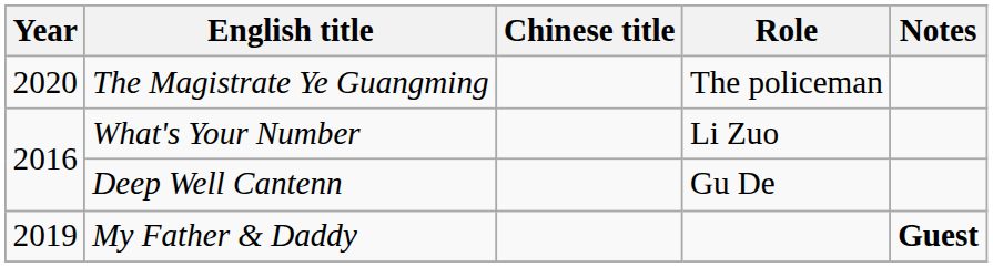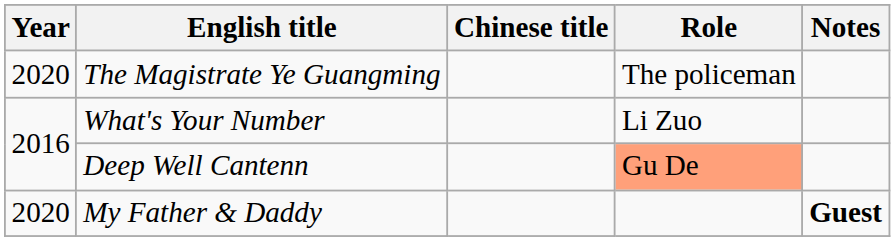 <table class="wikitable">
 <tr>
 <th>Year</th>
 <th>English title</th>
 <th>Chinese title</th>
 <th>Role</th>
 <th>Notes</th>
 </tr>
 <tr>
 <td>2020</td>
 <td><em>The Magistrate Ye Guangming</em></td>
 <td></td>
 <td>The policeman</td>
 <td></td>
 </tr>
 <tr>
 <td rowspan=2>2016</td>
 <td><em>What's Your Number</em></td>
 <td></td>
 <td>Li Zuo</td>
 <td></td>
 </tr>
 <tr>
 <td><em>Deep Well Cantenn</em></td>
 <td></td>
-<td>Gu De</td>
+<td style="background: lightsalmon;">Gu De</td>
 <td></td>
 </tr>
 <tr>
-<td>2019</td>
+<td>2020</td>
 <td><em>My Father & Daddy</em></td>
 <td></td>
 <td></td>
 <td><strong>Guest</strong></td>
 </tr>
 </table>
